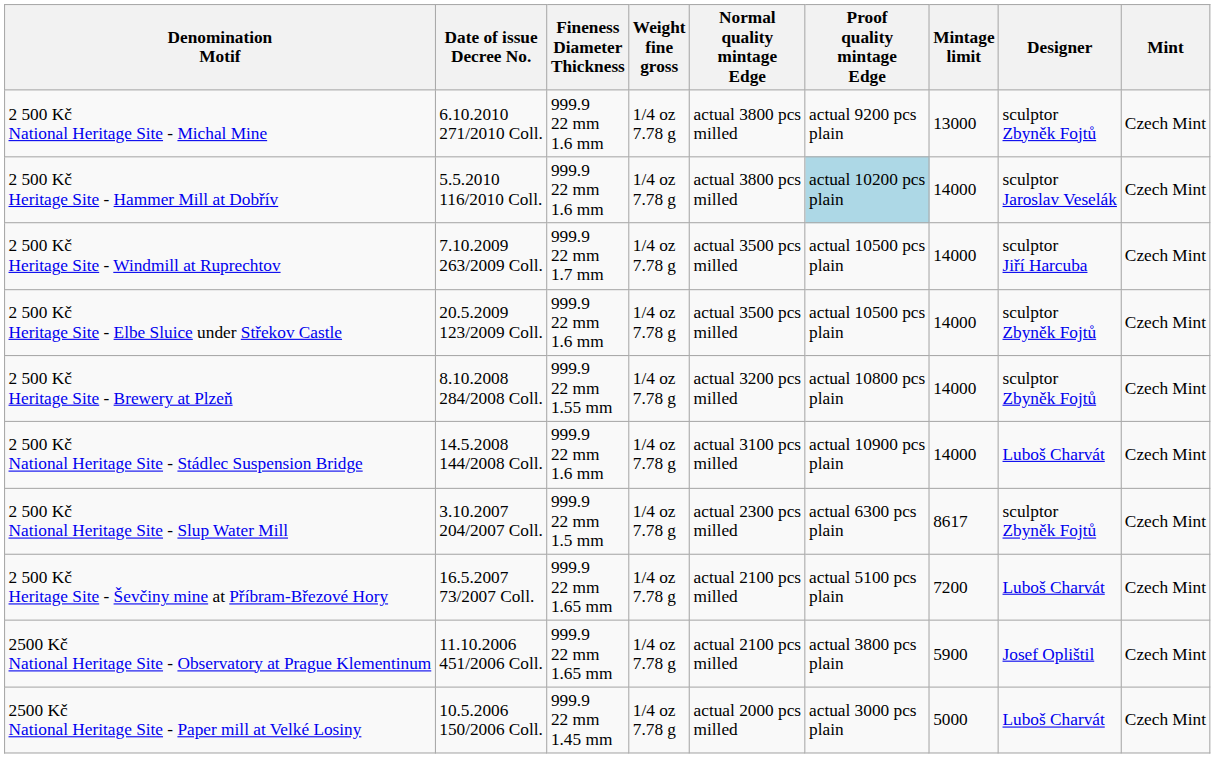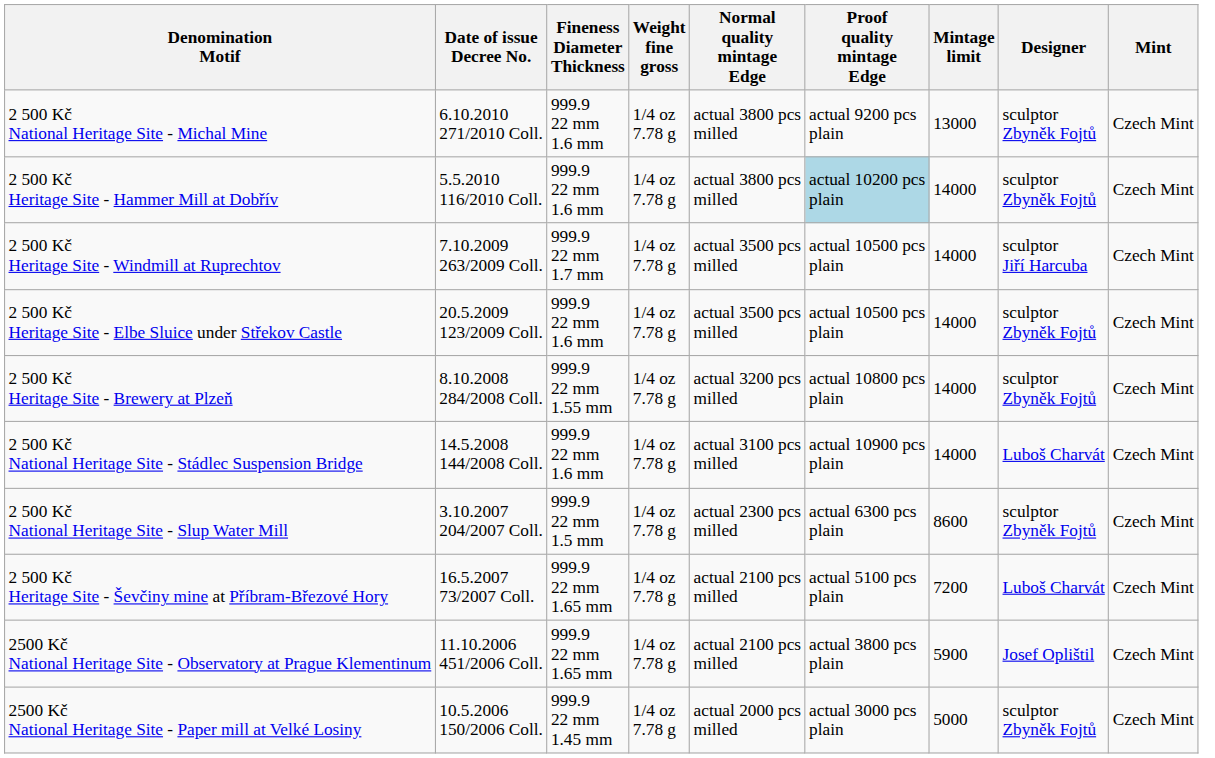 <table class="wikitable">
 <tr>
 <th>Denomination<br>Motif</th>
 <th>Date of issue<br>Decree No.</th>
 <th>Fineness<br>Diameter<br>Thickness</th>
 <th>Weight<br>fine<br>gross</th>
 <th>Normal<br>quality<br>mintage<br>Edge</th>
 <th>Proof<br>quality<br>mintage<br>Edge</th>
 <th>Mintage<br>limit</th>
 <th>Designer</th>
 <th>Mint</th>
 </tr>
 <tr>
 <td>2 500 Kč<br><a href='#'>National Heritage Site</a> - <a href='#'>Michal Mine</a></td>
 <td>6.10.2010<br>271/2010 Coll.</td>
 <td>999.9<br>22 mm<br>1.6 mm</td>
 <td>1/4 oz<br>7.78 g</td>
 <td>actual 3800 pcs<br>milled</td>
 <td>actual 9200 pcs<br>plain</td>
 <td>13000</td>
 <td>sculptor<br><a href='#'>Zbyněk Fojtů</a></td>
 <td>Czech Mint</td>
 </tr>
 <tr>
 <td>2 500 Kč<br><a href='#'>Heritage Site</a> - <a href='#'>Hammer Mill at Dobřív</a></td>
 <td>5.5.2010<br>116/2010 Coll.</td>
 <td>999.9<br>22 mm<br>1.6 mm</td>
 <td>1/4 oz<br>7.78 g</td>
 <td>actual 3800 pcs<br>milled</td>
 <td style="background: lightblue;">actual 10200 pcs<br>plain</td>
 <td>14000</td>
-<td>sculptor<br><a href='#'>Jaroslav Veselák</a></td>
+<td>sculptor<br><a href='#'>Zbyněk Fojtů</a></td>
 <td>Czech Mint</td>
 </tr>
 <tr>
 <td>2 500 Kč<br><a href='#'>Heritage Site</a> - <a href='#'>Windmill at Ruprechtov</a></td>
 <td>7.10.2009<br>263/2009 Coll.</td>
 <td>999.9<br>22 mm<br>1.7 mm</td>
 <td>1/4 oz<br>7.78 g</td>
 <td>actual 3500 pcs<br>milled</td>
 <td>actual 10500 pcs<br>plain</td>
 <td>14000</td>
 <td>sculptor<br><a href='#'>Jiří Harcuba</a></td>
 <td>Czech Mint</td>
 </tr>
 <tr>
 <td>2 500 Kč<br><a href='#'>Heritage Site</a> - <a href='#'>Elbe Sluice</a> under <a href='#'>Střekov Castle</a></td>
 <td>20.5.2009<br>123/2009 Coll.</td>
 <td>999.9<br>22 mm<br>1.6 mm</td>
 <td>1/4 oz<br>7.78 g</td>
 <td>actual 3500 pcs<br>milled</td>
 <td>actual 10500 pcs<br>plain</td>
 <td>14000</td>
 <td>sculptor<br><a href='#'>Zbyněk Fojtů</a></td>
 <td>Czech Mint</td>
 </tr>
 <tr>
 <td>2 500 Kč<br><a href='#'>Heritage Site</a> - <a href='#'>Brewery at Plzeň</a></td>
 <td>8.10.2008<br>284/2008 Coll.</td>
 <td>999.9<br>22 mm<br>1.55 mm</td>
 <td>1/4 oz<br>7.78 g</td>
 <td>actual 3200 pcs<br>milled</td>
 <td>actual 10800 pcs<br>plain</td>
 <td>14000</td>
 <td>sculptor<br><a href='#'>Zbyněk Fojtů</a></td>
 <td>Czech Mint</td>
 </tr>
 <tr>
 <td>2 500 Kč<br><a href='#'>National Heritage Site</a> - <a href='#'>Stádlec Suspension Bridge</a></td>
 <td>14.5.2008<br>144/2008 Coll.</td>
 <td>999.9<br>22 mm<br>1.6 mm</td>
 <td>1/4 oz<br>7.78 g</td>
 <td>actual 3100 pcs<br>milled</td>
 <td>actual 10900 pcs<br>plain</td>
 <td>14000</td>
 <td><a href='#'>Luboš Charvát</a></td>
 <td>Czech Mint</td>
 </tr>
 <tr>
 <td>2 500 Kč<br><a href='#'>National Heritage Site</a> - <a href='#'>Slup Water Mill</a></td>
 <td>3.10.2007<br>204/2007 Coll.</td>
 <td>999.9<br>22 mm<br>1.5 mm</td>
 <td>1/4 oz<br>7.78 g</td>
 <td>actual 2300 pcs<br>milled</td>
 <td>actual 6300 pcs<br>plain</td>
-<td>8617</td>
+<td>8600</td>
 <td>sculptor<br><a href='#'>Zbyněk Fojtů</a></td>
 <td>Czech Mint</td>
 </tr>
 <tr>
 <td>2 500 Kč<br><a href='#'>Heritage Site</a> - <a href='#'>Ševčiny mine</a> at <a href='#'>Příbram-Březové Hory</a></td>
 <td>16.5.2007<br>73/2007 Coll.</td>
 <td>999.9<br>22 mm<br>1.65 mm</td>
 <td>1/4 oz<br>7.78 g</td>
 <td>actual 2100 pcs<br>milled</td>
 <td>actual 5100 pcs<br>plain</td>
 <td>7200</td>
 <td><a href='#'>Luboš Charvát</a></td>
 <td>Czech Mint</td>
 </tr>
 <tr>
 <td>2500 Kč<br><a href='#'>National Heritage Site</a> - <a href='#'>Observatory at Prague Klementinum</a></td>
 <td>11.10.2006<br>451/2006 Coll.</td>
 <td>999.9<br>22 mm<br>1.65 mm</td>
 <td>1/4 oz<br>7.78 g</td>
 <td>actual 2100 pcs<br>milled</td>
 <td>actual 3800 pcs<br>plain</td>
 <td>5900</td>
 <td><a href='#'>Josef Oplištil</a></td>
 <td>Czech Mint</td>
 </tr>
 <tr>
 <td>2500 Kč<br><a href='#'>National Heritage Site</a> - <a href='#'>Paper mill at Velké Losiny</a></td>
 <td>10.5.2006<br>150/2006 Coll.</td>
 <td>999.9<br>22 mm<br>1.45 mm</td>
 <td>1/4 oz<br>7.78 g</td>
 <td>actual 2000 pcs<br>milled</td>
 <td>actual 3000 pcs<br>plain</td>
 <td>5000</td>
-<td><a href='#'>Luboš Charvát</a></td>
+<td>sculptor<br><a href='#'>Zbyněk Fojtů</a></td>
 <td>Czech Mint</td>
 </tr>
 </table>
